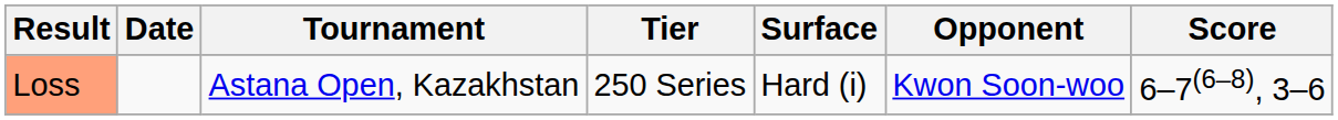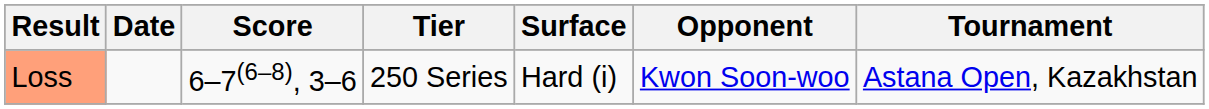 <table class="sortable wikitable">
 <tr>
 <th>Result</th>
 <th>Date</th>
-<th>Tournament</th>
+<th class="unsortable">Score</th>
 <th>Tier</th>
 <th>Surface</th>
 <th>Opponent</th>
-<th class="unsortable">Score</th>
+<th>Tournament</th>
 </tr>
 <tr>
 <td style="background:#ffa07a;">Loss</td>
 <td><a href='#'></a></td>
-<td><a href='#'>Astana Open</a>, Kazakhstan</td>
+<td>6–7<sup>(6–8)</sup>, 3–6</td>
 <td>250 Series</td>
 <td>Hard (i)</td>
 <td> <a href='#'>Kwon Soon-woo</a></td>
-<td>6–7<sup>(6–8)</sup>, 3–6</td>
+<td><a href='#'>Astana Open</a>, Kazakhstan</td>
 </tr>
 </table>
